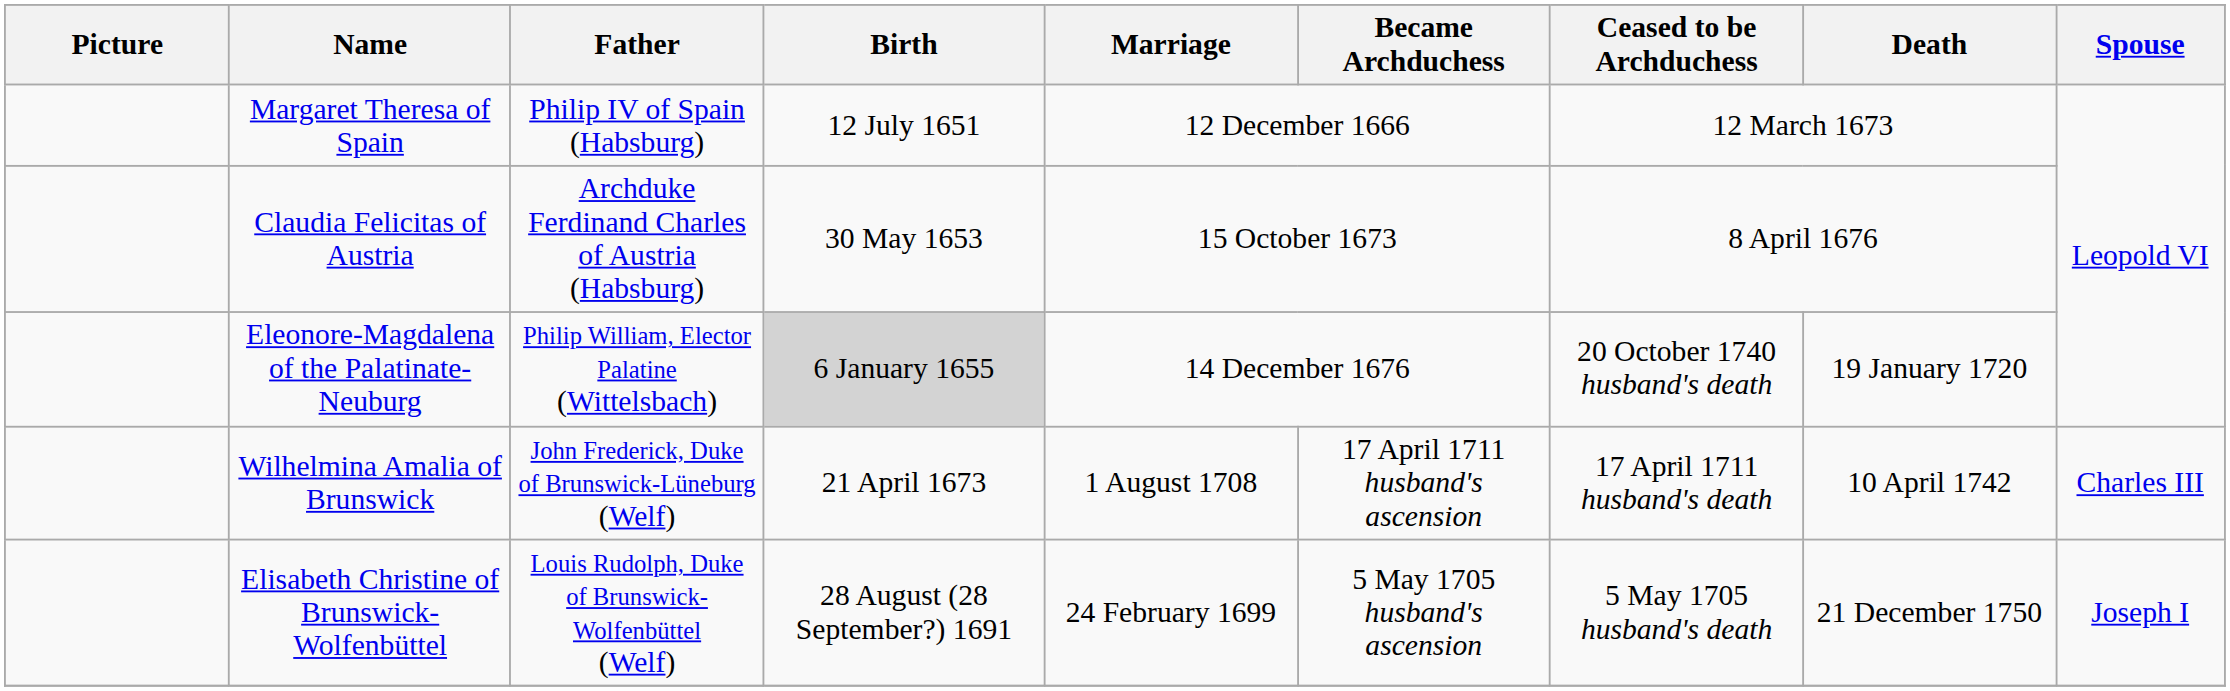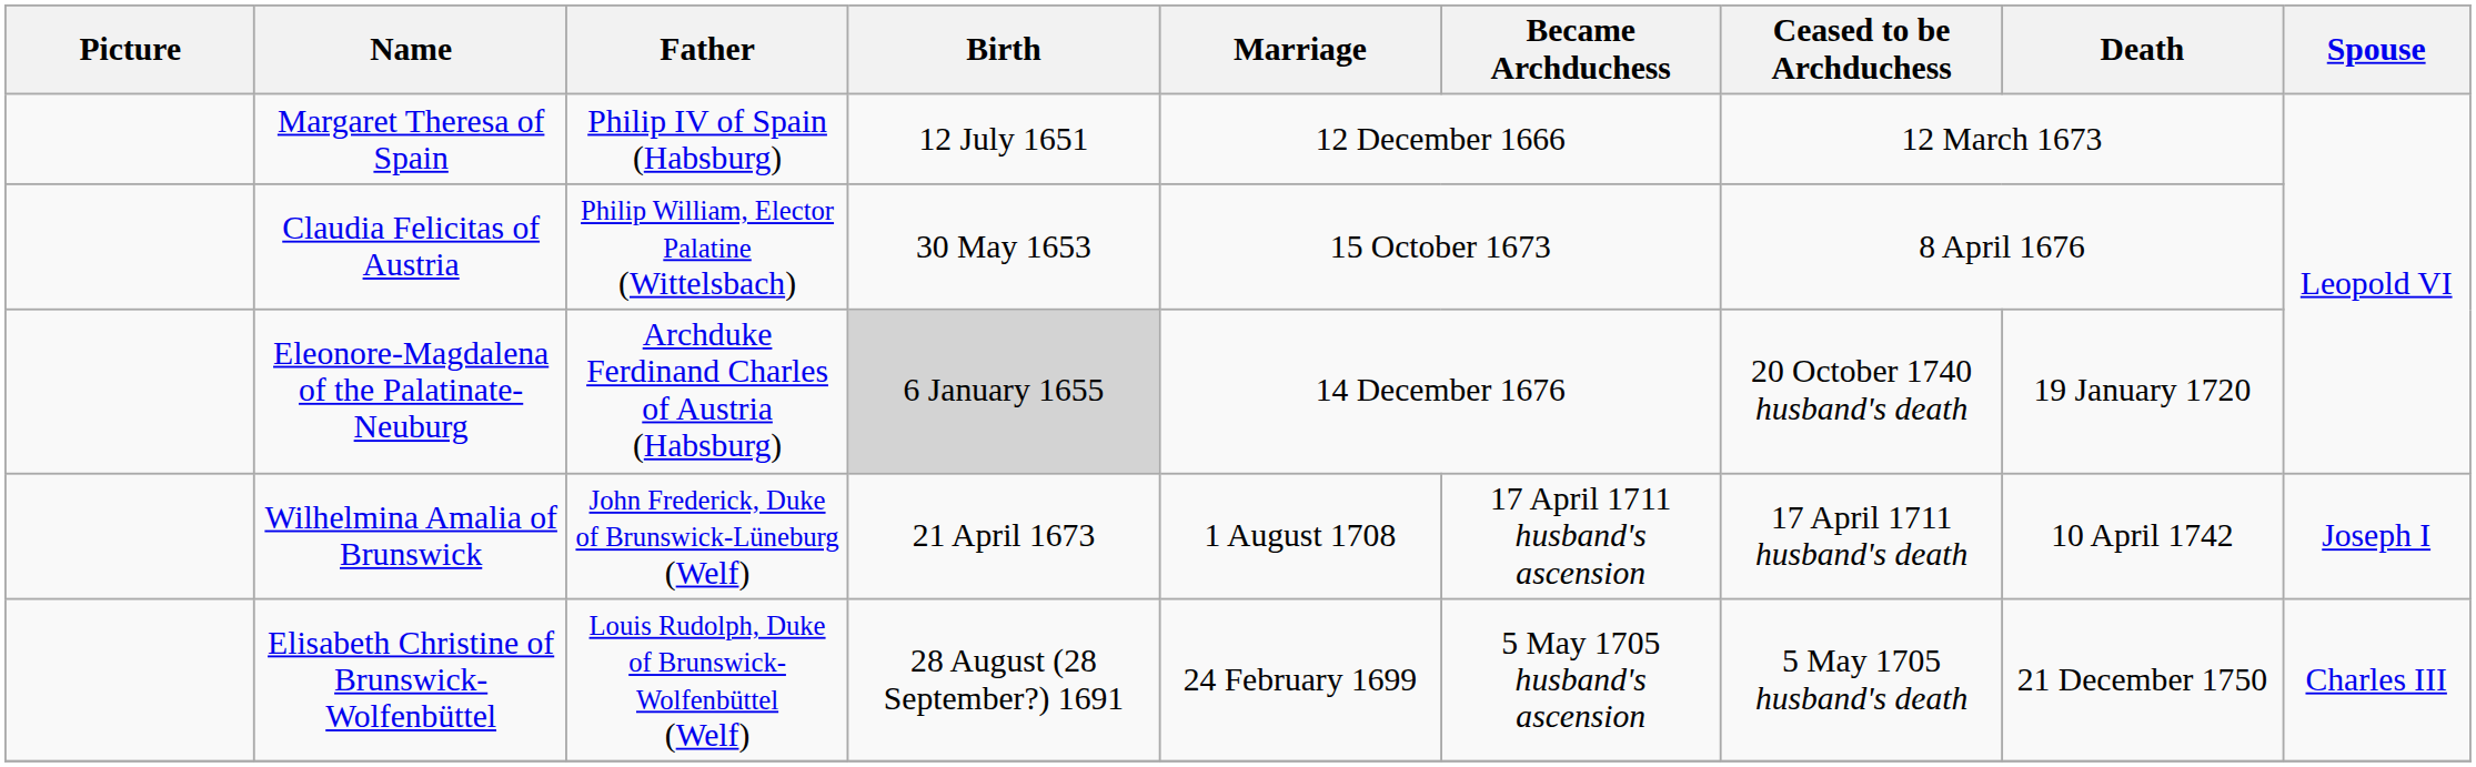 <table width=95% class="wikitable">
 <tr>
 <th width = "8%">Picture</th>
 <th width = "10%">Name</th>
 <th width = "9%">Father</th>
 <th width = "10%">Birth</th>
 <th width = "9%">Marriage</th>
 <th width = "9%">Became Archduchess</th>
 <th width = "9%">Ceased to be Archduchess</th>
 <th width = "9%">Death</th>
 <th width = "6%"><a href='#'>Spouse</a></th>
 </tr>
 <tr>
 <td align=center></td>
 <td align=center><a href='#'>Margaret Theresa of Spain</a></td>
 <td align="center"><a href='#'>Philip IV of Spain</a><br>(<a href='#'>Habsburg</a>)</td>
 <td align="center">12 July 1651</td>
 <td align="center" colspan="2">12 December 1666</td>
 <td align="center" colspan="2">12 March 1673</td>
 <td align="center" rowspan="3"><a href='#'>Leopold VI</a></td>
 </tr>
 <tr>
 <td align=center></td>
 <td align=center><a href='#'>Claudia Felicitas of Austria</a></td>
-<td align="center"><a href='#'>Archduke Ferdinand Charles of Austria</a><br>(<a href='#'>Habsburg</a>)</td>
+<td align="center"><small><a href='#'>Philip William, Elector Palatine</a></small><br>(<a href='#'>Wittelsbach</a>)</td>
 <td align="center">30 May 1653</td>
 <td align="center" colspan="2">15 October 1673</td>
 <td align="center" colspan="2">8 April 1676</td>
 </tr>
 <tr>
 <td align=center></td>
 <td align=center><a href='#'>Eleonore-Magdalena of the Palatinate-Neuburg</a></td>
-<td align="center"><small><a href='#'>Philip William, Elector Palatine</a></small><br>(<a href='#'>Wittelsbach</a>)</td>
+<td align="center"><a href='#'>Archduke Ferdinand Charles of Austria</a><br>(<a href='#'>Habsburg</a>)</td>
 <td align="center" style="background: lightgrey;">6 January 1655</td>
 <td align="center" colspan="2">14 December 1676</td>
 <td align="center">20 October 1740<br><em>husband's death</em></td>
 <td align="center">19 January 1720</td>
 </tr>
 <tr>
 <td align=center></td>
 <td align=center><a href='#'>Wilhelmina Amalia of Brunswick</a></td>
 <td align="center"><small><a href='#'>John Frederick, Duke of Brunswick-Lüneburg</a></small><br>(<a href='#'>Welf</a>)</td>
 <td align="center">21 April 1673</td>
 <td align="center">1 August 1708</td>
 <td align="center">17 April 1711<br><em>husband's ascension</em></td>
 <td align="center">17 April 1711<br><em>husband's death</em></td>
 <td align="center">10 April 1742</td>
-<td align="center"><a href='#'>Charles III</a></td>
+<td align="center"><a href='#'>Joseph I</a></td>
 </tr>
 <tr>
 <td align=center></td>
 <td align=center><a href='#'>Elisabeth Christine of Brunswick-Wolfenbüttel</a></td>
 <td align="center"><small><a href='#'>Louis Rudolph, Duke of Brunswick-Wolfenbüttel</a></small><br>(<a href='#'>Welf</a>)</td>
 <td align="center">28 August (28 September?) 1691</td>
 <td align="center">24 February 1699</td>
 <td align="center">5 May 1705<br><em>husband's ascension</em></td>
 <td align="center">5 May 1705<br><em>husband's death</em></td>
 <td align="center">21 December 1750</td>
-<td align="center"><a href='#'>Joseph I</a></td>
+<td align="center"><a href='#'>Charles III</a></td>
 </tr>
 <tr>
 </tr>
 </table>
